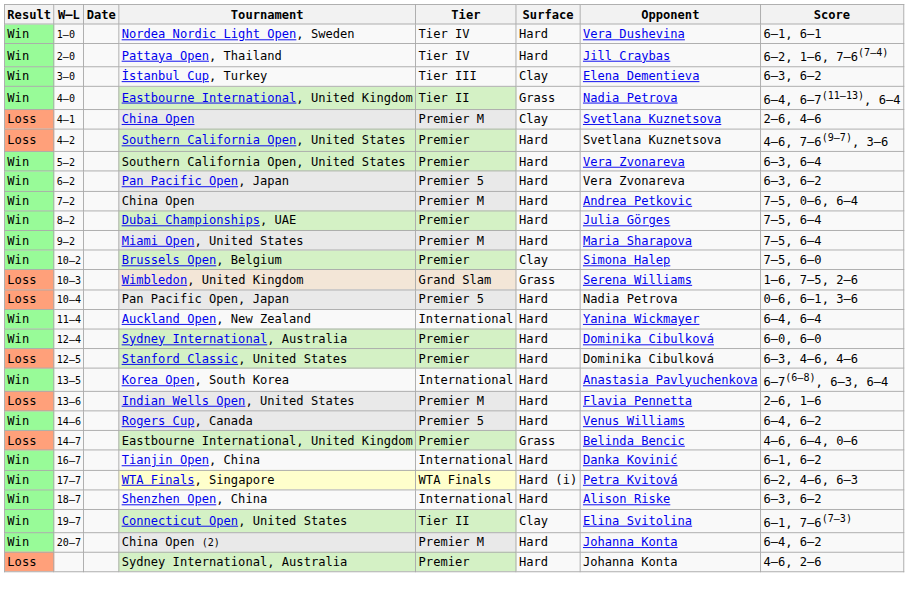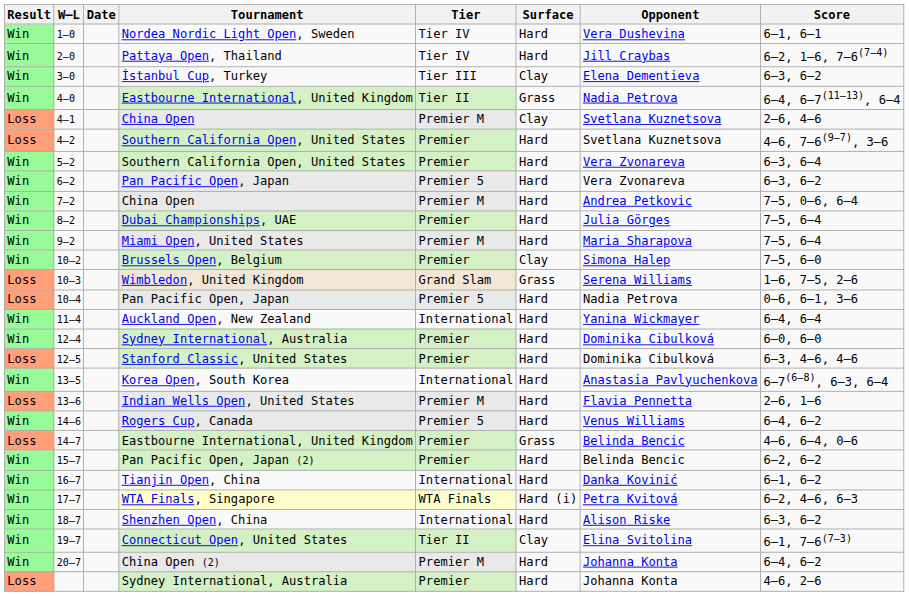 <table class="sortable wikitable">
 <tr>
 <th>Result</th>
 <th class="unsortable">W–L</th>
 <th>Date</th>
 <th>Tournament</th>
 <th>Tier</th>
 <th>Surface</th>
 <th>Opponent</th>
 <th class="unsortable">Score</th>
 </tr>
 <tr>
 <td bgcolor=98FB98>Win</td>
 <td><small>1–0</small></td>
 <td><a href='#'></a></td>
 <td><a href='#'>Nordea Nordic Light Open</a>, Sweden</td>
 <td>Tier IV</td>
 <td>Hard</td>
 <td> <a href='#'>Vera Dushevina</a></td>
 <td>6–1, 6–1</td>
 </tr>
 <tr>
 <td bgcolor=98FB98>Win</td>
 <td><small>2–0</small></td>
 <td><a href='#'></a></td>
 <td><a href='#'>Pattaya Open</a>, Thailand</td>
 <td>Tier IV</td>
 <td>Hard</td>
 <td> <a href='#'>Jill Craybas</a></td>
 <td>6–2, 1–6, 7–6<sup>(7–4)</sup></td>
 </tr>
 <tr>
 <td bgcolor=98FB98>Win</td>
 <td><small>3–0</small></td>
 <td><a href='#'></a></td>
 <td><a href='#'>İstanbul Cup</a>, Turkey</td>
 <td>Tier III</td>
 <td>Clay</td>
 <td> <a href='#'>Elena Dementieva</a></td>
 <td>6–3, 6–2</td>
 </tr>
 <tr>
 <td bgcolor=98FB98>Win</td>
 <td><small>4–0</small></td>
 <td><a href='#'></a></td>
 <td style="background:#d4f1c5;"><a href='#'>Eastbourne International</a>, United Kingdom</td>
 <td style="background:#d4f1c5;">Tier II</td>
 <td>Grass</td>
 <td> <a href='#'>Nadia Petrova</a></td>
 <td>6–4, 6–7<sup>(11–13)</sup>, 6–4</td>
 </tr>
 <tr>
 <td bgcolor=FFA07A>Loss</td>
 <td><small>4–1</small></td>
 <td><a href='#'></a></td>
 <td style="background:#e9e9e9;"><a href='#'>China Open</a></td>
 <td style="background:#e9e9e9;">Premier M</td>
 <td>Clay</td>
 <td> <a href='#'>Svetlana Kuznetsova</a></td>
 <td>2–6, 4–6</td>
 </tr>
 <tr>
 <td bgcolor=FFA07A>Loss</td>
 <td><small>4–2</small></td>
 <td><a href='#'></a></td>
 <td style="background:#d4f1c5;"><a href='#'>Southern California Open</a>, United States</td>
 <td style="background:#d4f1c5;">Premier</td>
 <td>Hard</td>
 <td> Svetlana Kuznetsova</td>
 <td>4–6, 7–6<sup>(9–7)</sup>, 3–6</td>
 </tr>
 <tr>
 <td bgcolor=98FB98>Win</td>
 <td><small>5–2</small></td>
 <td><a href='#'></a></td>
 <td style="background:#d4f1c5;">Southern California Open, United States</td>
 <td style="background:#d4f1c5;">Premier</td>
 <td>Hard</td>
 <td> <a href='#'>Vera Zvonareva</a></td>
 <td>6–3, 6–4</td>
 </tr>
 <tr>
 <td bgcolor=98FB98>Win</td>
 <td><small>6–2</small></td>
 <td><a href='#'></a></td>
 <td style="background:#e9e9e9;"><a href='#'>Pan Pacific Open</a>, Japan</td>
 <td style="background:#e9e9e9;">Premier 5</td>
 <td>Hard</td>
 <td> Vera Zvonareva</td>
 <td>6–3, 6–2</td>
 </tr>
 <tr>
 <td bgcolor=98FB98>Win</td>
 <td><small>7–2</small></td>
 <td><a href='#'></a></td>
 <td style="background:#e9e9e9;">China Open</td>
 <td style="background:#e9e9e9;">Premier M</td>
 <td>Hard</td>
 <td> <a href='#'>Andrea Petkovic</a></td>
 <td>7–5, 0–6, 6–4</td>
 </tr>
 <tr>
 <td bgcolor=98FB98>Win</td>
 <td><small>8–2</small></td>
 <td><a href='#'></a></td>
 <td style="background:#d4f1c5;"><a href='#'>Dubai Championships</a>, UAE</td>
 <td style="background:#d4f1c5;">Premier</td>
 <td>Hard</td>
 <td> <a href='#'>Julia Görges</a></td>
 <td>7–5, 6–4</td>
 </tr>
 <tr>
 <td bgcolor=98FB98>Win</td>
 <td><small>9–2</small></td>
 <td><a href='#'></a></td>
 <td style="background:#e9e9e9;"><a href='#'>Miami Open</a>, United States</td>
 <td style="background:#e9e9e9;">Premier M</td>
 <td>Hard</td>
 <td> <a href='#'>Maria Sharapova</a></td>
 <td>7–5, 6–4</td>
 </tr>
 <tr>
 <td bgcolor=98FB98>Win</td>
 <td><small>10–2</small></td>
 <td><a href='#'></a></td>
 <td style="background:#d4f1c5;"><a href='#'>Brussels Open</a>, Belgium</td>
 <td style="background:#d4f1c5;">Premier</td>
 <td>Clay</td>
 <td> <a href='#'>Simona Halep</a></td>
 <td>7–5, 6–0</td>
 </tr>
 <tr>
 <td bgcolor=FFA07A>Loss</td>
 <td><small>10–3</small></td>
 <td><a href='#'></a></td>
 <td style="background:#f3e6d7;"><a href='#'>Wimbledon</a>, United Kingdom</td>
 <td style="background:#f3e6d7;">Grand Slam</td>
 <td>Grass</td>
 <td> <a href='#'>Serena Williams</a></td>
 <td>1–6, 7–5, 2–6</td>
 </tr>
 <tr>
 <td bgcolor=FFA07A>Loss</td>
 <td><small>10–4</small></td>
 <td><a href='#'></a></td>
 <td style="background:#e9e9e9;">Pan Pacific Open, Japan</td>
 <td style="background:#e9e9e9;">Premier 5</td>
 <td>Hard</td>
 <td> Nadia Petrova</td>
 <td>0–6, 6–1, 3–6</td>
 </tr>
 <tr>
 <td bgcolor=98FB98>Win</td>
 <td><small>11–4</small></td>
 <td><a href='#'></a></td>
 <td><a href='#'>Auckland Open</a>, New Zealand</td>
 <td>International</td>
 <td>Hard</td>
 <td> <a href='#'>Yanina Wickmayer</a></td>
 <td>6–4, 6–4</td>
 </tr>
 <tr>
 <td bgcolor=98FB98>Win</td>
 <td><small>12–4</small></td>
 <td><a href='#'></a></td>
 <td style="background:#d4f1c5;"><a href='#'>Sydney International</a>, Australia</td>
 <td style="background:#d4f1c5;">Premier</td>
 <td>Hard</td>
 <td> <a href='#'>Dominika Cibulková</a></td>
 <td>6–0, 6–0</td>
 </tr>
 <tr>
 <td bgcolor=FFA07A>Loss</td>
 <td><small>12–5</small></td>
 <td><a href='#'></a></td>
 <td style="background:#d4f1c5;"><a href='#'>Stanford Classic</a>, United States</td>
 <td style="background:#d4f1c5;">Premier</td>
 <td>Hard</td>
 <td> Dominika Cibulková</td>
 <td>6–3, 4–6, 4–6</td>
 </tr>
 <tr>
 <td bgcolor=98FB98>Win</td>
 <td><small>13–5</small></td>
 <td><a href='#'></a></td>
 <td><a href='#'>Korea Open</a>, South Korea</td>
 <td>International</td>
 <td>Hard</td>
 <td> <a href='#'>Anastasia Pavlyuchenkova</a></td>
 <td>6–7<sup>(6–8)</sup>, 6–3, 6–4</td>
 </tr>
 <tr>
 <td bgcolor=ffa07a>Loss</td>
 <td><small>13–6</small></td>
 <td><a href='#'></a></td>
 <td style="background:#e9e9e9;"><a href='#'>Indian Wells Open</a>, United States</td>
 <td style="background:#e9e9e9;">Premier M</td>
 <td>Hard</td>
 <td> <a href='#'>Flavia Pennetta</a></td>
 <td>2–6, 1–6</td>
 </tr>
 <tr>
 <td bgcolor=98FB98>Win</td>
 <td><small>14–6</small></td>
 <td><a href='#'></a></td>
 <td style="background:#e9e9e9;"><a href='#'>Rogers Cup</a>, Canada</td>
 <td style="background:#e9e9e9;">Premier 5</td>
 <td>Hard</td>
 <td> <a href='#'>Venus Williams</a></td>
 <td>6–4, 6–2</td>
 </tr>
 <tr>
 <td style="background:#ffa07a;">Loss</td>
 <td><small>14–7</small></td>
 <td><a href='#'></a></td>
 <td style="background:#d4f1c5;">Eastbourne International, United Kingdom</td>
 <td style="background:#d4f1c5;">Premier</td>
 <td>Grass</td>
 <td> <a href='#'>Belinda Bencic</a></td>
 <td>4–6, 6–4, 0–6</td>
 </tr>
 <tr>
 <td bgcolor=98FB98>Win</td>
+<td><small>15–7</small></td>
+<td><a href='#'></a></td>
+<td style="background:#d4f1c5;">Pan Pacific Open, Japan <small>(2)</small></td>
+<td style="background:#d4f1c5;">Premier</td>
+<td>Hard</td>
+<td> Belinda Bencic</td>
+<td>6–2, 6–2</td>
+</tr>
+<tr>
+<td bgcolor=98FB98>Win</td>
 <td><small>16–7</small></td>
 <td><a href='#'></a></td>
 <td><a href='#'>Tianjin Open</a>, China</td>
 <td>International</td>
 <td>Hard</td>
 <td> <a href='#'>Danka Kovinić</a></td>
 <td>6–1, 6–2</td>
 </tr>
 <tr>
 <td bgcolor=98FB98>Win</td>
 <td><small>17–7</small></td>
 <td><a href='#'></a></td>
 <td style="background:#ffc;"><a href='#'>WTA Finals</a>, Singapore</td>
 <td style="background:#ffc;">WTA Finals</td>
 <td>Hard (i)</td>
 <td> <a href='#'>Petra Kvitová</a></td>
 <td>6–2, 4–6, 6–3</td>
 </tr>
 <tr>
 <td bgcolor=98FB98>Win</td>
 <td><small>18–7</small></td>
 <td><a href='#'></a></td>
 <td><a href='#'>Shenzhen Open</a>, China</td>
 <td>International</td>
 <td>Hard</td>
 <td> <a href='#'>Alison Riske</a></td>
 <td>6–3, 6–2</td>
 </tr>
 <tr>
 <td bgcolor=98FB98>Win</td>
 <td><small>19–7</small></td>
 <td><a href='#'></a></td>
 <td style="background:#d4f1c5;"><a href='#'>Connecticut Open</a>, United States</td>
 <td style="background:#d4f1c5;">Tier II</td>
 <td>Clay</td>
 <td> <a href='#'>Elina Svitolina</a></td>
 <td>6–1, 7–6<sup>(7–3)</sup></td>
 </tr>
 <tr>
 <td bgcolor=98FB98>Win</td>
 <td><small>20–7</small></td>
 <td><a href='#'></a></td>
 <td style="background:#e9e9e9;">China Open <small>(2)</small></td>
 <td style="background:#e9e9e9;">Premier M</td>
 <td>Hard</td>
 <td> <a href='#'>Johanna Konta</a></td>
 <td>6–4, 6–2</td>
 </tr>
 <tr>
 <td bgcolor=FFA07A>Loss</td>
 <td></td>
 <td><a href='#'></a></td>
 <td style="background:#d4f1c5;">Sydney International, Australia</td>
 <td style="background:#d4f1c5;">Premier</td>
 <td>Hard</td>
 <td> Johanna Konta</td>
 <td>4–6, 2–6</td>
 </tr>
 </table>
